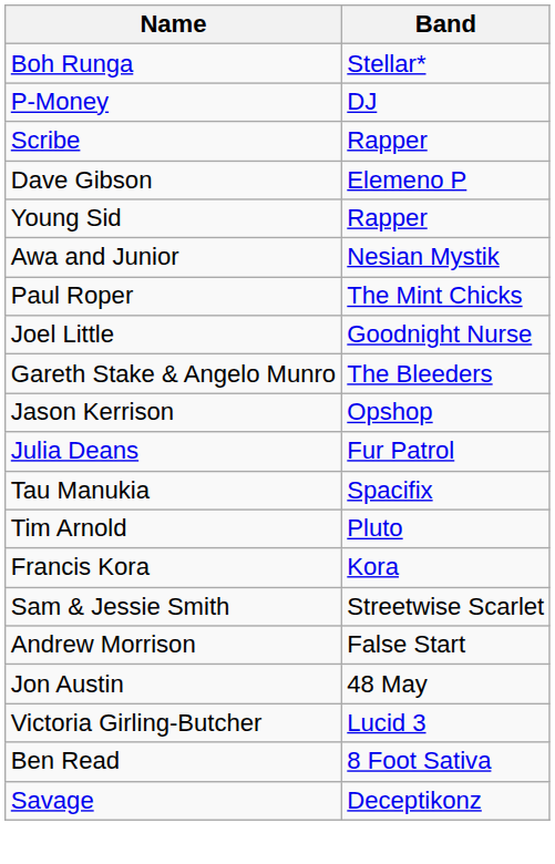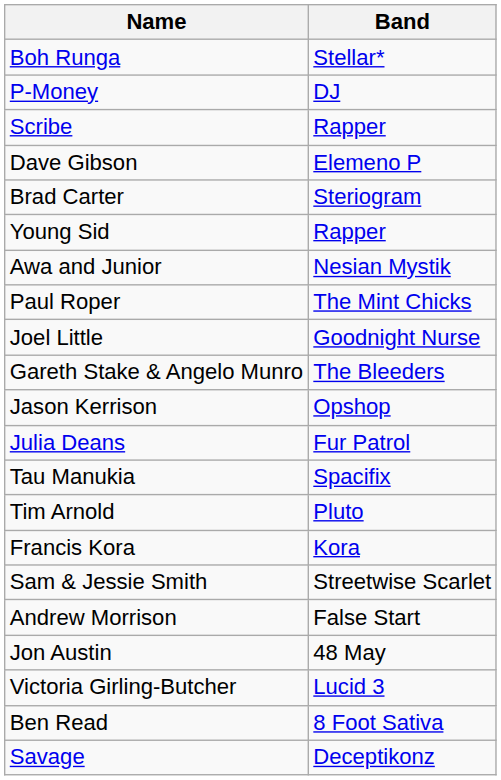 <table class="wikitable">
 <tr>
 <th>Name</th>
 <th>Band</th>
 </tr>
 <tr>
 <td><a href='#'>Boh Runga</a></td>
 <td><a href='#'>Stellar*</a></td>
 </tr>
 <tr>
 <td><a href='#'>P-Money</a></td>
 <td><a href='#'>DJ</a></td>
 </tr>
 <tr>
 <td><a href='#'>Scribe</a></td>
 <td><a href='#'>Rapper</a></td>
 </tr>
 <tr>
 <td>Dave Gibson</td>
 <td><a href='#'>Elemeno P</a></td>
+</tr>
+<tr>
+<td>Brad Carter</td>
+<td><a href='#'>Steriogram</a></td>
 </tr>
 <tr>
 <td>Young Sid</td>
 <td><a href='#'>Rapper</a></td>
 </tr>
 <tr>
 <td>Awa and Junior</td>
 <td><a href='#'>Nesian Mystik</a></td>
 </tr>
 <tr>
 <td>Paul Roper</td>
 <td><a href='#'>The Mint Chicks</a></td>
 </tr>
 <tr>
 <td>Joel Little</td>
 <td><a href='#'>Goodnight Nurse</a></td>
 </tr>
 <tr>
 <td>Gareth Stake & Angelo Munro</td>
 <td><a href='#'>The Bleeders</a></td>
 </tr>
 <tr>
 <td>Jason Kerrison</td>
 <td><a href='#'>Opshop</a></td>
 </tr>
 <tr>
 <td><a href='#'>Julia Deans</a></td>
 <td><a href='#'>Fur Patrol</a></td>
 </tr>
 <tr>
 <td>Tau Manukia</td>
 <td><a href='#'>Spacifix</a></td>
 </tr>
 <tr>
 <td>Tim Arnold</td>
 <td><a href='#'>Pluto</a></td>
 </tr>
 <tr>
 <td>Francis Kora</td>
 <td><a href='#'>Kora</a></td>
 </tr>
 <tr>
 <td>Sam & Jessie Smith</td>
 <td>Streetwise Scarlet</td>
 </tr>
 <tr>
 <td>Andrew Morrison</td>
 <td>False Start</td>
 </tr>
 <tr>
 <td>Jon Austin</td>
 <td>48 May</td>
 </tr>
 <tr>
 <td>Victoria Girling-Butcher</td>
 <td><a href='#'>Lucid 3</a></td>
 </tr>
 <tr>
 <td>Ben Read</td>
 <td><a href='#'>8 Foot Sativa</a></td>
 </tr>
 <tr>
 <td><a href='#'>Savage</a></td>
 <td><a href='#'>Deceptikonz</a></td>
 </tr>
 </table>
